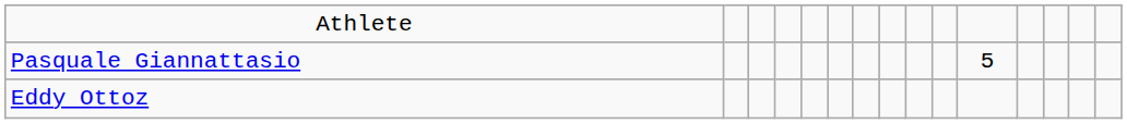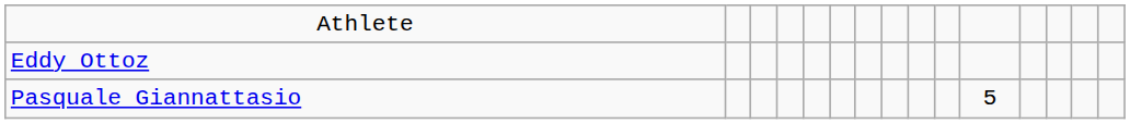 <table class="wikitable" style="text-align: center; font-size:100%" width=50%">
 <tr>
 <td>Athlete</td>
+<td></td>
+<td></td>
+<td></td>
+<td></td>
+<td></td>
+<td></td>
+<td></td>
+<td></td>
+<td></td>
+<td></td>
+<td></td>
+<td></td>
+<td></td>
+<td></td>
+</tr>
+<tr>
+<td align=left><a href='#'>Eddy Ottoz</a></td>
 <td></td>
 <td></td>
 <td></td>
 <td></td>
 <td></td>
 <td></td>
 <td></td>
 <td></td>
 <td></td>
 <td></td>
 <td></td>
 <td></td>
 <td></td>
 <td></td>
 </tr>
 <tr>
 <td align=left><a href='#'>Pasquale Giannattasio</a></td>
 <td></td>
 <td></td>
 <td></td>
 <td></td>
 <td></td>
 <td></td>
 <td></td>
 <td></td>
 <td></td>
 <td>5</td>
 <td></td>
 <td></td>
 <td></td>
 <td></td>
 </tr>
-<tr>
-<td align=left><a href='#'>Eddy Ottoz</a></td>
-<td></td>
-<td></td>
-<td></td>
-<td></td>
-<td></td>
-<td></td>
-<td></td>
-<td></td>
-<td></td>
-<td></td>
-<td></td>
-<td></td>
-<td></td>
-<td></td>
-</tr>
 </table>
